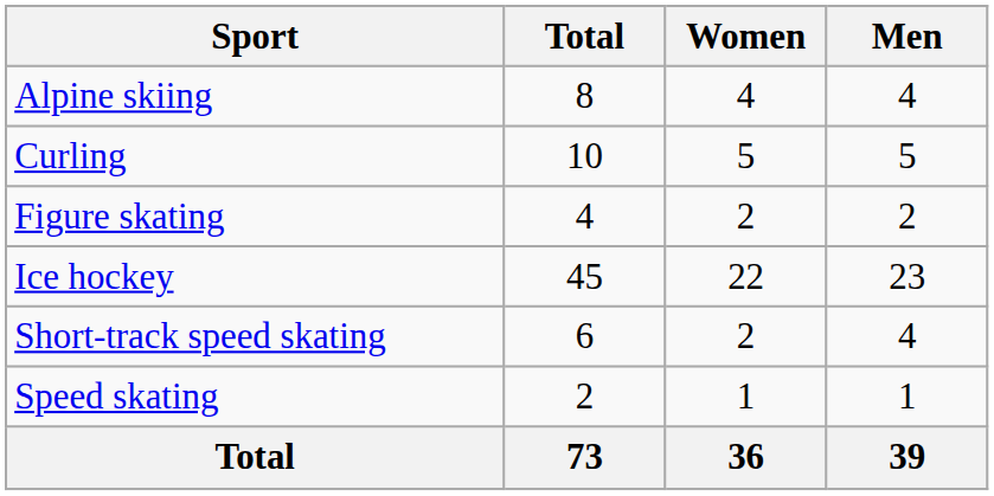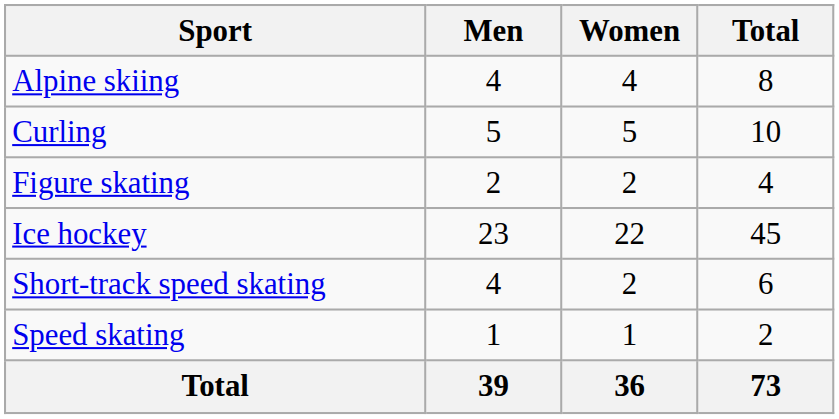 <table class="wikitable" style="text-align:center; font-size: 95%">
 <tr>
 <th width=200>Sport</th>
+<th width=60>Men</th>
+<th width=60>Women</th>
 <th width=60>Total</th>
-<th width=60>Women</th>
-<th width=60>Men</th>
 </tr>
 <tr>
 <td align=left><a href='#'>Alpine skiing</a></td>
-<td>8</td>
 <td>4</td>
 <td>4</td>
+<td>8</td>
 </tr>
 <tr>
 <td align=left><a href='#'>Curling</a></td>
-<td>10</td>
 <td>5</td>
 <td>5</td>
+<td>10</td>
 </tr>
 <tr>
 <td align=left><a href='#'>Figure skating</a></td>
-<td>4</td>
 <td>2</td>
-<td>2</td>
-</tr>
-<tr>
-<td align=left><a href='#'>Ice hockey</a></td>
-<td>45</td>
-<td>22</td>
-<td>23</td>
-</tr>
-<tr>
-<td align=left><a href='#'>Short-track speed skating</a></td>
-<td>6</td>
 <td>2</td>
 <td>4</td>
 </tr>
 <tr>
+<td align=left><a href='#'>Ice hockey</a></td>
+<td>23</td>
+<td>22</td>
+<td>45</td>
+</tr>
+<tr>
+<td align=left><a href='#'>Short-track speed skating</a></td>
+<td>4</td>
+<td>2</td>
+<td>6</td>
+</tr>
+<tr>
 <td align=left><a href='#'>Speed skating</a></td>
-<td>2</td>
 <td>1</td>
 <td>1</td>
+<td>2</td>
 </tr>
 <tr>
 <th>Total</th>
+<th>39</th>
+<th>36</th>
 <th>73</th>
-<th>36</th>
-<th>39</th>
 </tr>
 </table>
